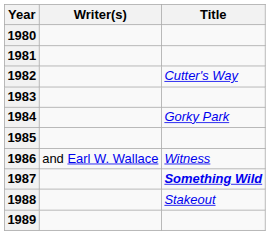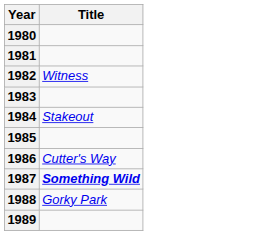 <table class="wikitable sortable mw-collapsible">
 <tr>
 <th>Year</th>
-<th>Writer(s)</th>
 <th>Title</th>
 </tr>
 <tr>
 <th>1980</th>
-<td></td>
 <td><em></em></td>
 </tr>
 <tr>
 <th>1981</th>
-<td></td>
 <td><em></em></td>
 </tr>
 <tr>
 <th>1982</th>
-<td></td>
-<td><em><a href='#'>Cutter's Way</a></em></td>
+<td><em><a href='#'>Witness</a></em></td>
 </tr>
 <tr>
 <th>1983</th>
-<td></td>
 <td><em></em></td>
 </tr>
 <tr>
 <th>1984</th>
-<td></td>
-<td><em><a href='#'>Gorky Park</a></em></td>
+<td><em><a href='#'>Stakeout</a></em></td>
 </tr>
 <tr>
 <th>1985</th>
-<td></td>
 <td><em></em></td>
 </tr>
 <tr>
 <th>1986</th>
-<td> and <a href='#'>Earl W. Wallace</a></td>
-<td><em><a href='#'>Witness</a></em></td>
+<td><em><a href='#'>Cutter's Way</a></em></td>
 </tr>
 <tr>
 <th>1987</th>
-<td></td>
 <td><strong><em><a href='#'>Something Wild</a></em></strong></td>
 </tr>
 <tr>
 <th>1988</th>
-<td></td>
-<td><em><a href='#'>Stakeout</a></em></td>
+<td><em><a href='#'>Gorky Park</a></em></td>
 </tr>
 <tr>
 <th>1989</th>
-<td></td>
 <td><em></em></td>
 </tr>
 </table>
